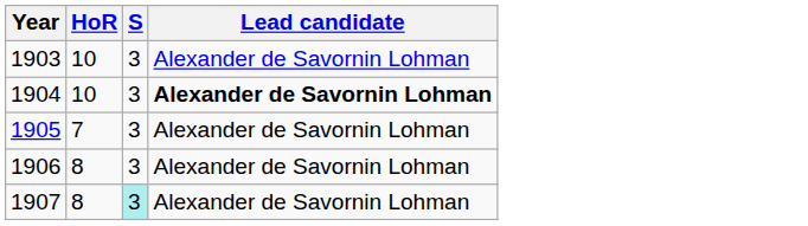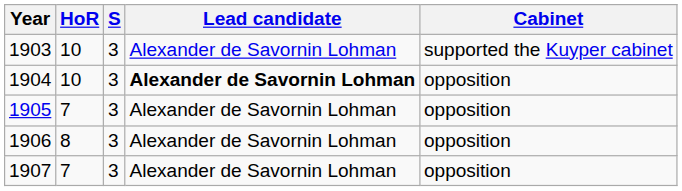 <table class="wikitable sortable plainrowheaders">
 <tr>
 <th>Year</th>
 <th><a href='#'>HoR</a></th>
 <th><a href='#'>S</a></th>
 <th><a href='#'>Lead candidate</a></th>
+<th><a href='#'>Cabinet</a></th>
 </tr>
 <tr>
 <td>1903</td>
 <td>10</td>
 <td>3</td>
 <td><a href='#'>Alexander de Savornin Lohman</a></td>
+<td>supported the <a href='#'>Kuyper cabinet</a></td>
 </tr>
 <tr>
 <td>1904</td>
 <td>10</td>
 <td>3</td>
 <td><strong>Alexander de Savornin Lohman</strong></td>
+<td>opposition</td>
 </tr>
 <tr>
 <td><a href='#'>1905</a></td>
 <td>7</td>
 <td>3</td>
 <td>Alexander de Savornin Lohman</td>
+<td>opposition</td>
 </tr>
 <tr>
 <td>1906</td>
 <td>8</td>
 <td>3</td>
 <td>Alexander de Savornin Lohman</td>
+<td>opposition</td>
 </tr>
 <tr>
 <td>1907</td>
-<td>8</td>
-<td style="background: paleturquoise;">3</td>
+<td>7</td>
+<td>3</td>
 <td>Alexander de Savornin Lohman</td>
+<td>opposition</td>
 </tr>
 </table>
